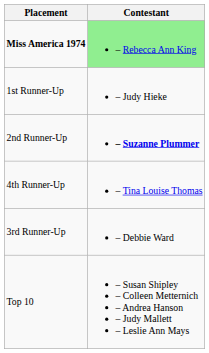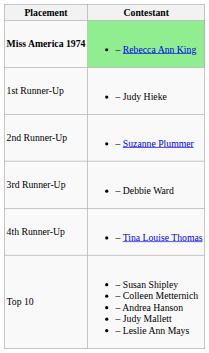 <table class="wikitable sortable" style="font-size: 95%;">
 <tr>
 <th>Placement</th>
 <th>Contestant</th>
 </tr>
 <tr>
 <td><strong>Miss America 1974</strong></td>
 <td style="background: lightgreen;"><br><ul><li> – <a href='#'>Rebecca Ann King</a></li></ul></td>
 </tr>
 <tr>
 <td>1st Runner-Up</td>
 <td><br><ul><li> – Judy Hieke</li></ul></td>
 </tr>
 <tr>
 <td>2nd Runner-Up</td>
-<td><strong><br><ul><li> – <a href='#'>Suzanne Plummer</a></li></ul></strong></td>
+<td><br><ul><li> – <a href='#'>Suzanne Plummer</a></li></ul></td>
+</tr>
+<tr>
+<td>3rd Runner-Up</td>
+<td><br><ul><li> – Debbie Ward</li></ul></td>
 </tr>
 <tr>
 <td>4th Runner-Up</td>
 <td><br><ul><li> – <a href='#'>Tina Louise Thomas</a></li></ul></td>
 </tr>
 <tr>
-<td>3rd Runner-Up</td>
-<td><br><ul><li> – Debbie Ward</li></ul></td>
-</tr>
-<tr>
 <td>Top 10</td>
 <td><br><ul><li> – Susan Shipley</li><li> – Colleen Metternich</li><li> – Andrea Hanson</li><li> – Judy Mallett</li><li> – Leslie Ann Mays</li></ul></td>
 </tr>
 </table>
